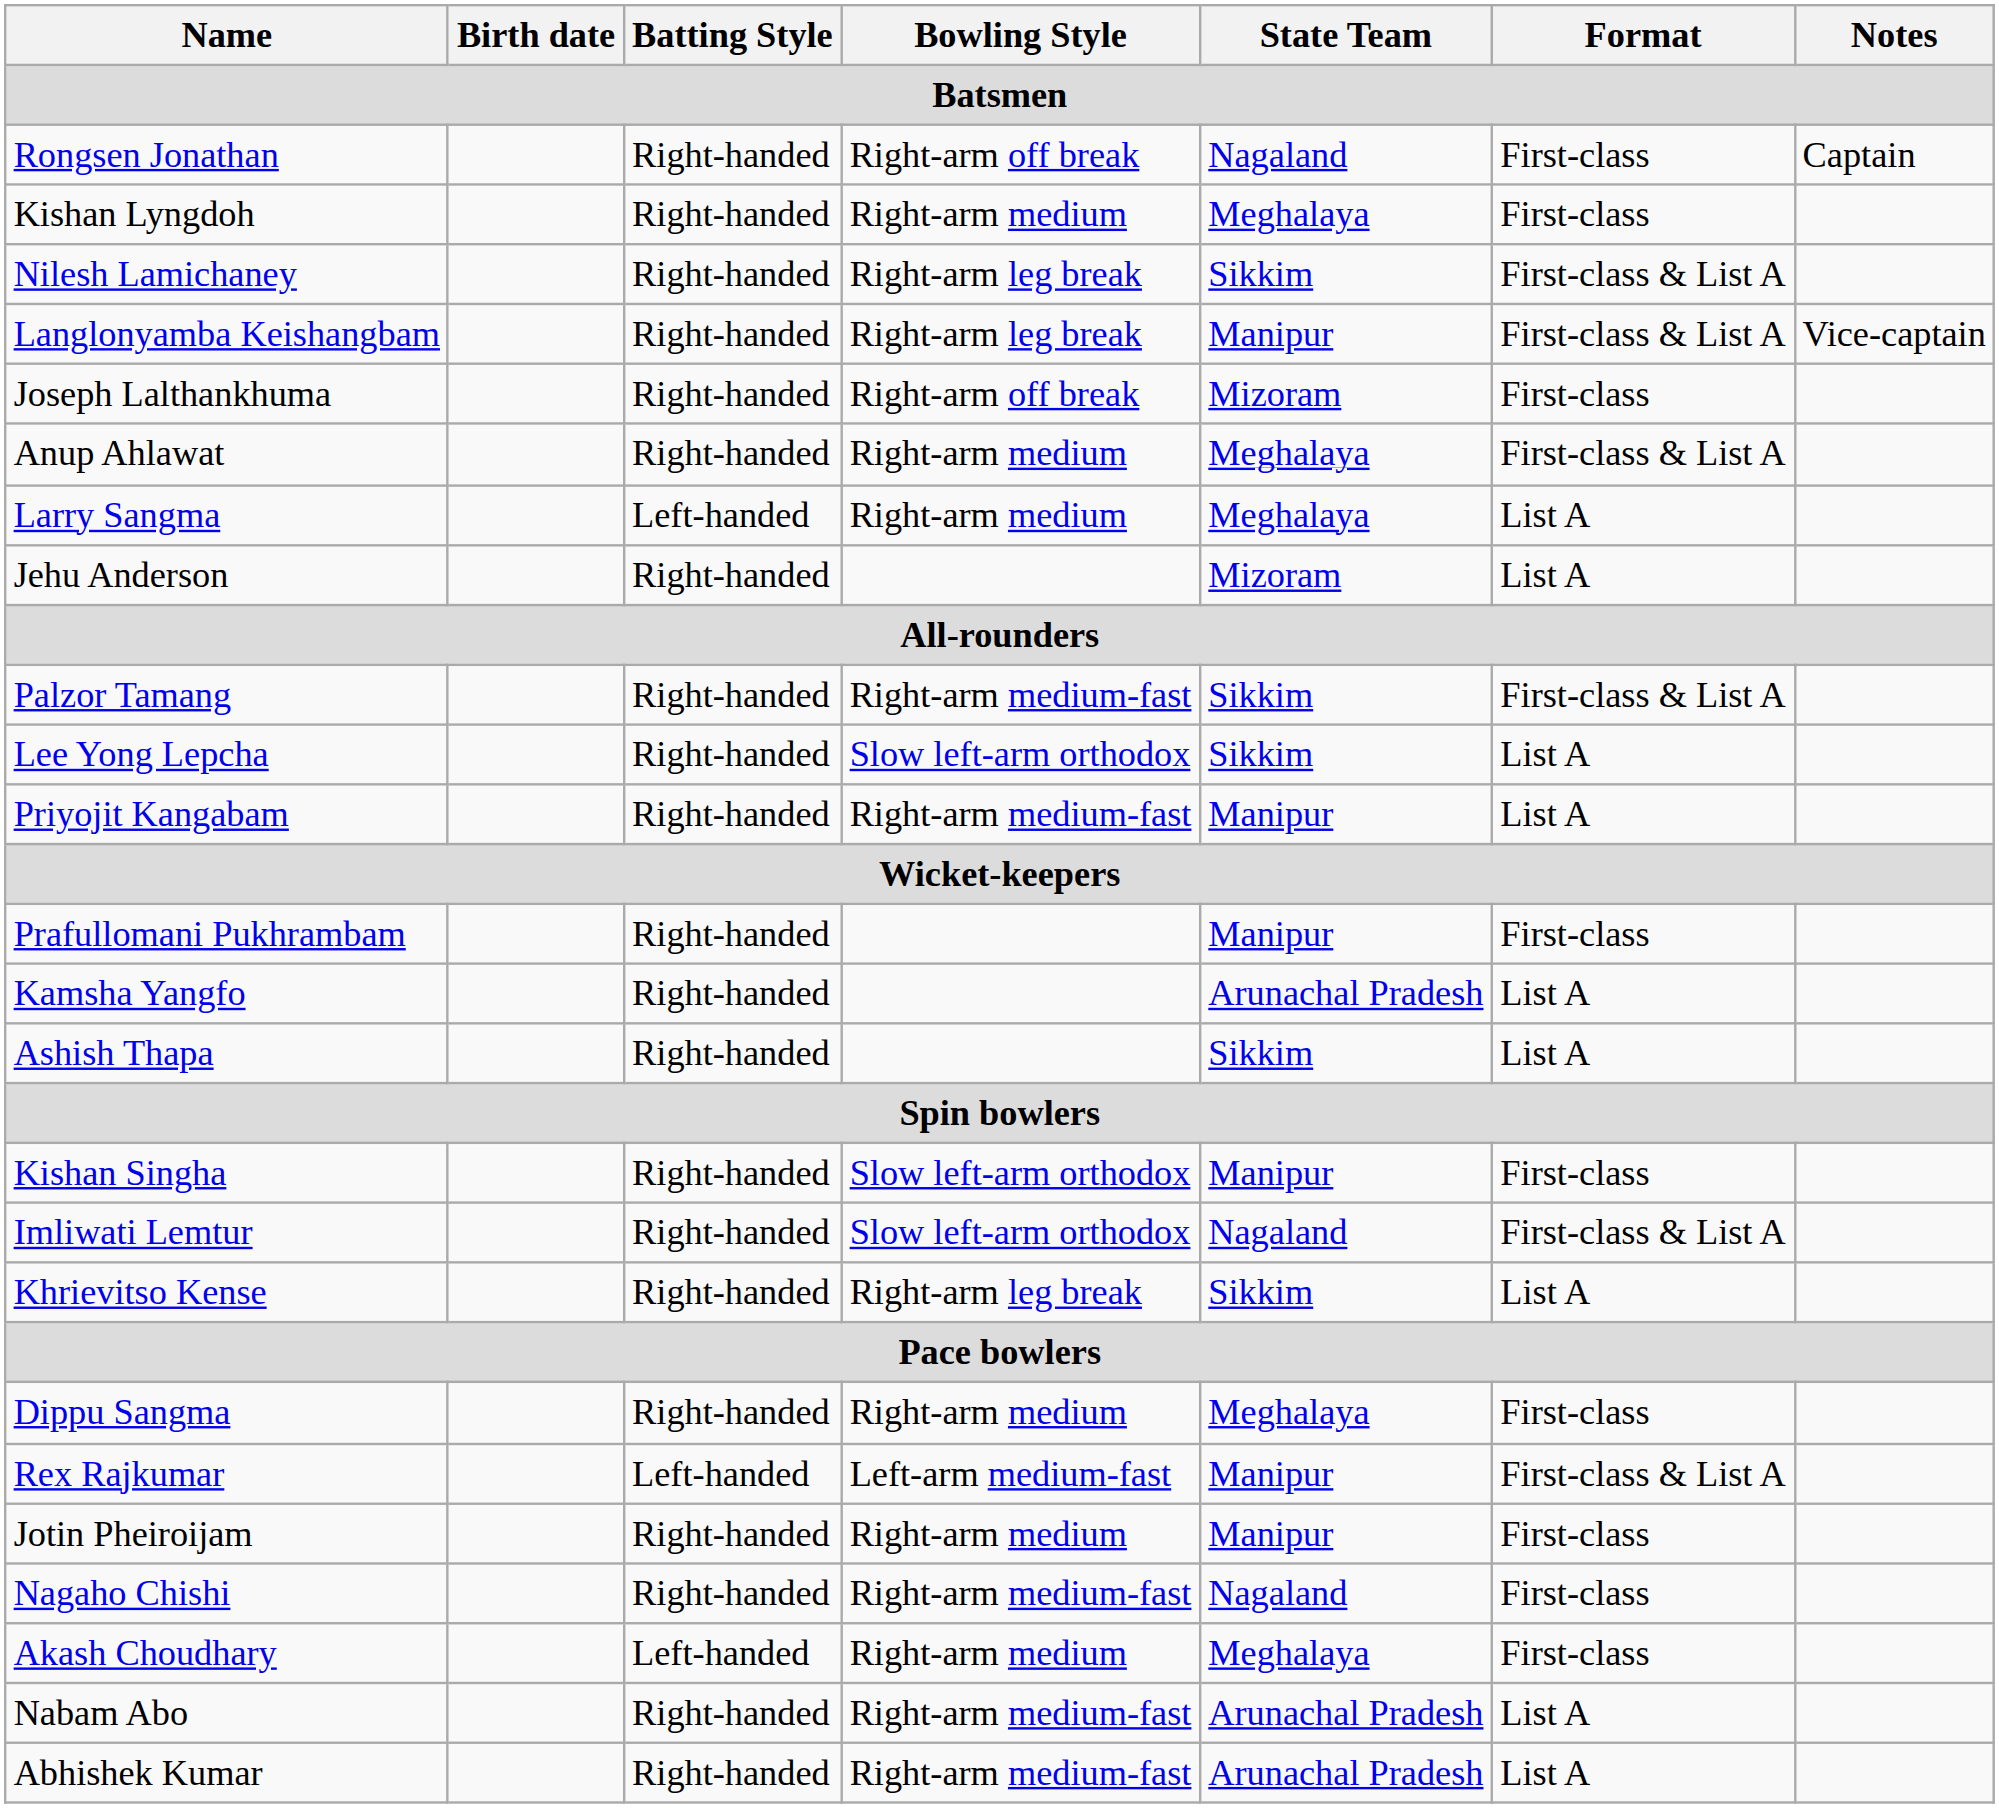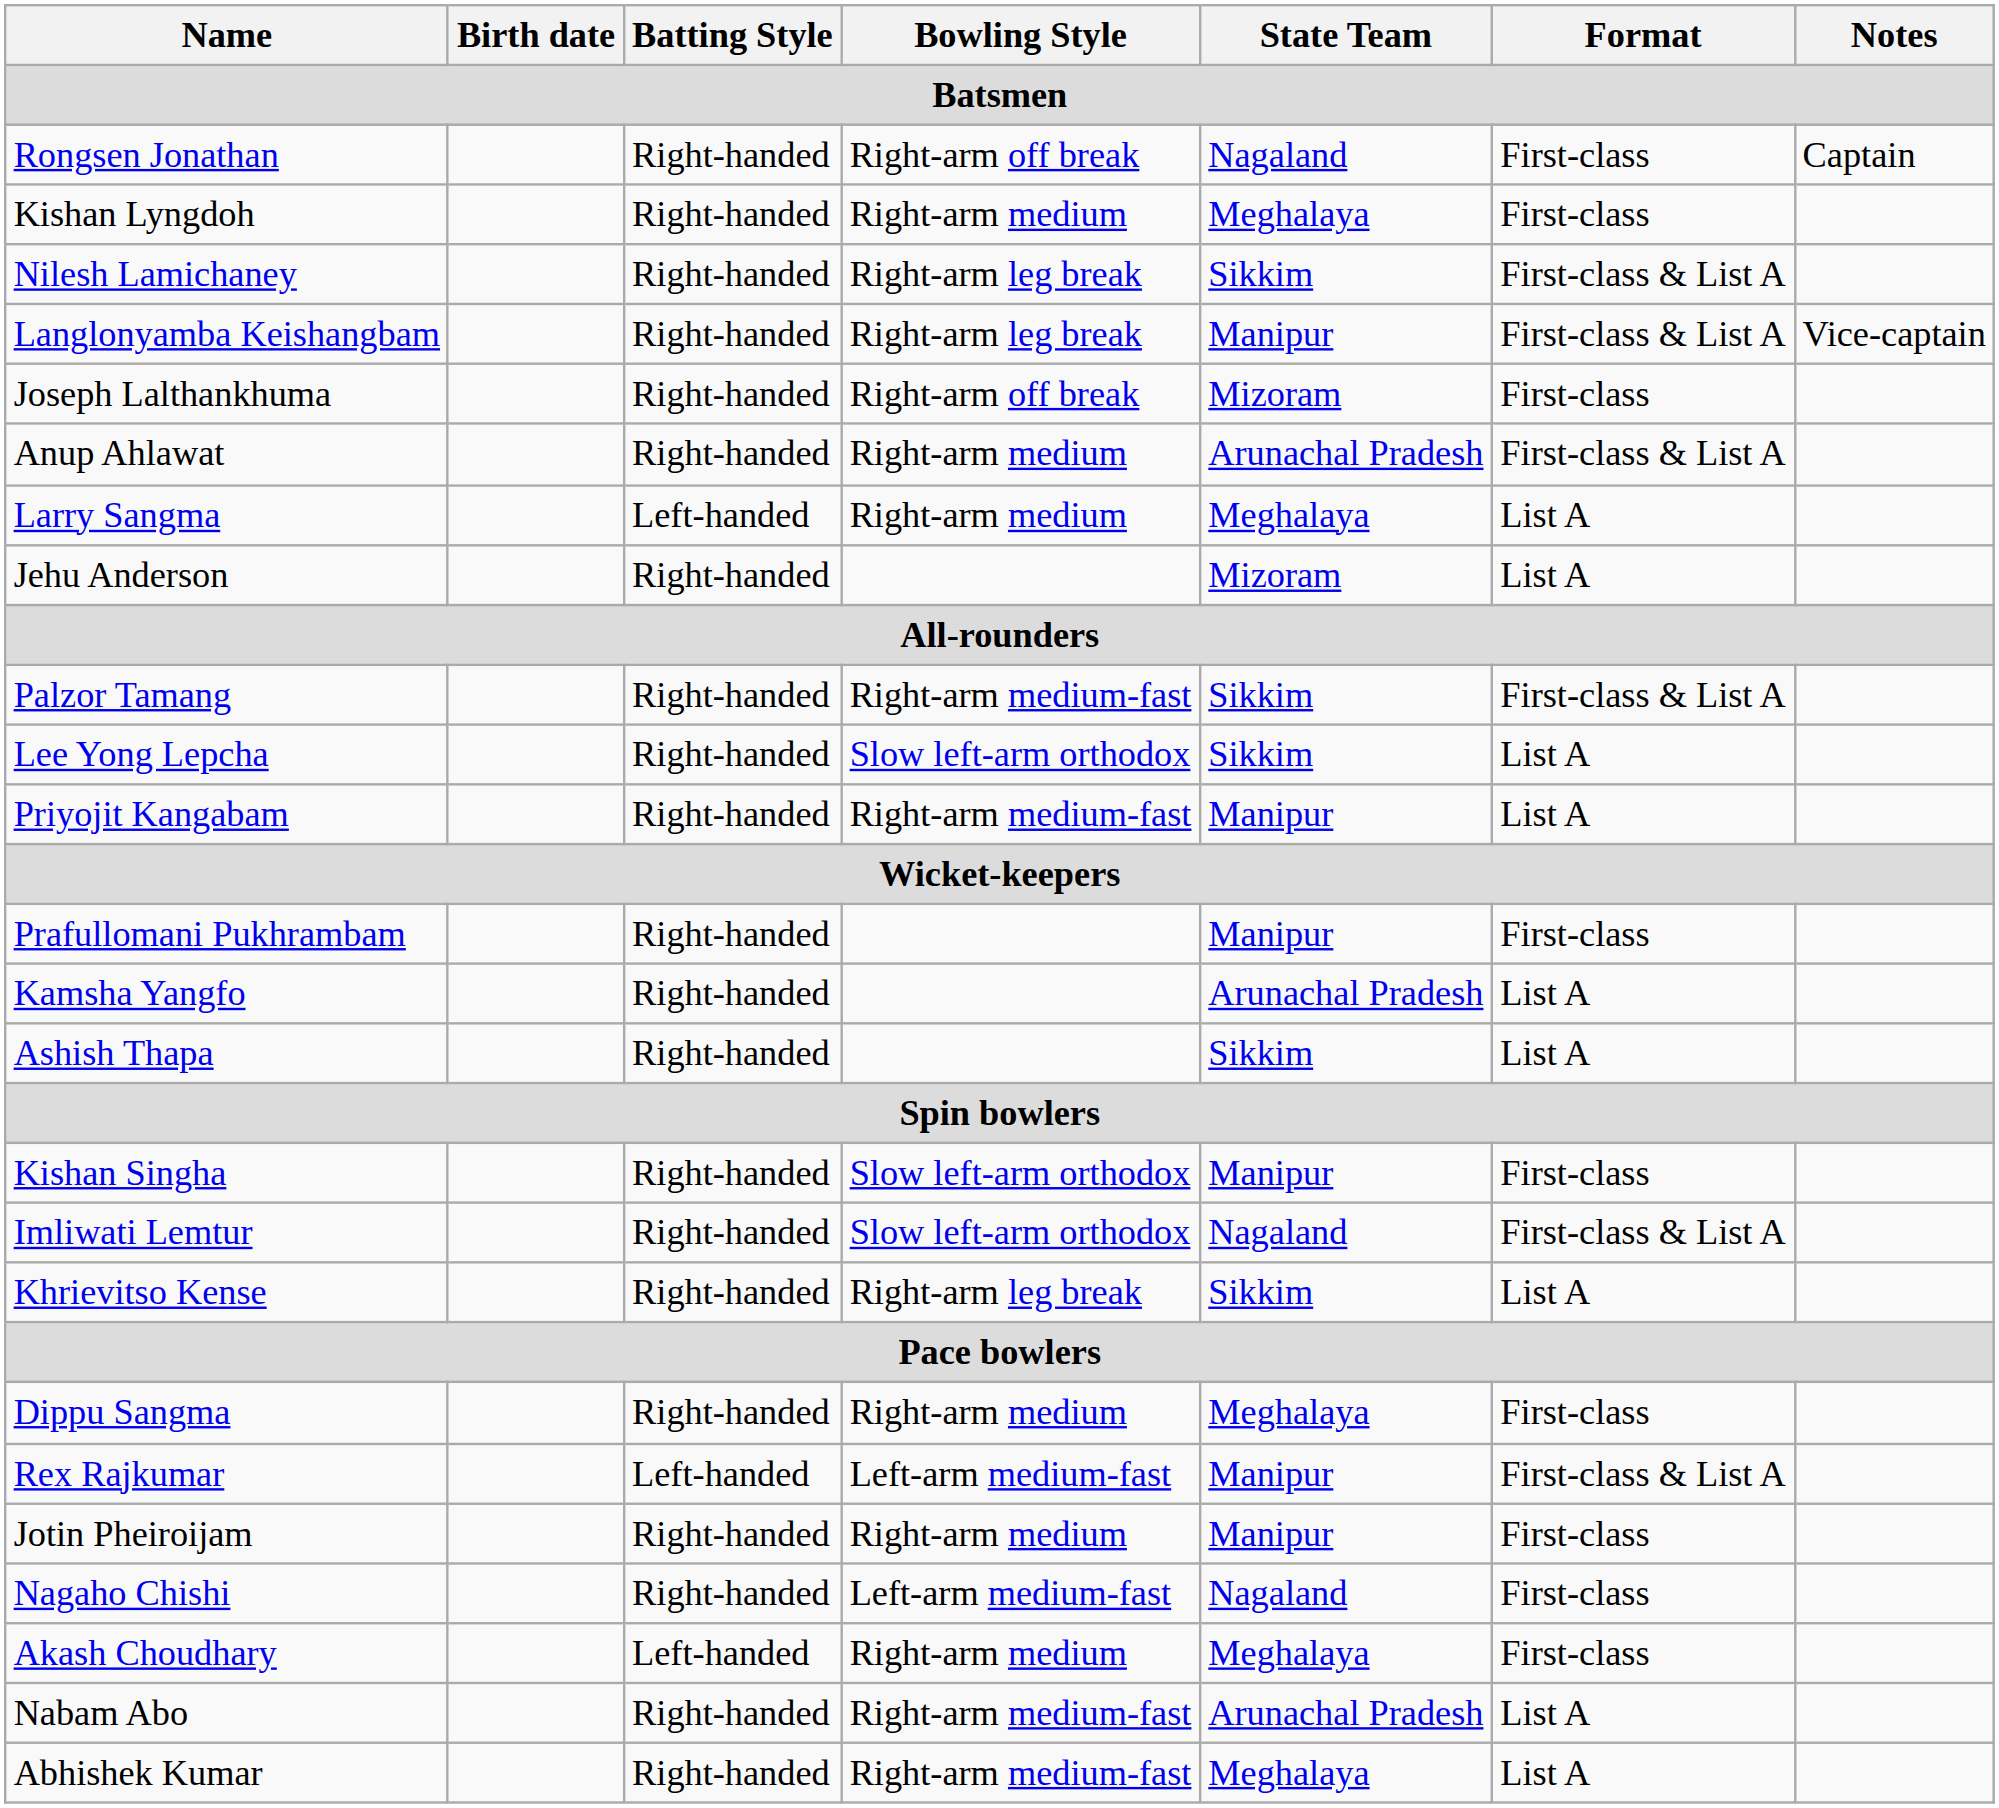 <table class="wikitable" style="font-size:95%;">
 <tr>
 <th>Name</th>
 <th>Birth date</th>
 <th>Batting Style</th>
 <th>Bowling Style</th>
 <th>State Team</th>
 <th>Format</th>
 <th>Notes</th>
 </tr>
 <tr>
 <th style="background: #DCDCDC" colspan="7" align="center">Batsmen</th>
 </tr>
 <tr>
 <td><a href='#'>Rongsen Jonathan</a></td>
 <td></td>
 <td>Right-handed</td>
 <td>Right-arm <a href='#'>off break</a></td>
 <td><a href='#'>Nagaland</a></td>
 <td>First-class</td>
 <td>Captain</td>
 </tr>
 <tr>
 <td>Kishan Lyngdoh</td>
 <td></td>
 <td>Right-handed</td>
 <td>Right-arm <a href='#'>medium</a></td>
 <td><a href='#'>Meghalaya</a></td>
 <td>First-class</td>
 <td></td>
 </tr>
 <tr>
 <td><a href='#'>Nilesh Lamichaney</a></td>
 <td></td>
 <td>Right-handed</td>
 <td>Right-arm <a href='#'>leg break</a></td>
 <td><a href='#'>Sikkim</a></td>
 <td>First-class & List A</td>
 <td></td>
 </tr>
 <tr>
 <td><a href='#'>Langlonyamba Keishangbam</a></td>
 <td></td>
 <td>Right-handed</td>
 <td>Right-arm <a href='#'>leg break</a></td>
 <td><a href='#'>Manipur</a></td>
 <td>First-class & List A</td>
 <td>Vice-captain</td>
 </tr>
 <tr>
 <td>Joseph Lalthankhuma</td>
 <td></td>
 <td>Right-handed</td>
 <td>Right-arm <a href='#'>off break</a></td>
 <td><a href='#'>Mizoram</a></td>
 <td>First-class</td>
 <td></td>
 </tr>
 <tr>
 <td>Anup Ahlawat</td>
 <td></td>
 <td>Right-handed</td>
 <td>Right-arm <a href='#'>medium</a></td>
-<td><a href='#'>Meghalaya</a></td>
+<td><a href='#'>Arunachal Pradesh</a></td>
 <td>First-class & List A</td>
 <td></td>
 </tr>
 <tr>
 <td><a href='#'>Larry Sangma</a></td>
 <td></td>
 <td>Left-handed</td>
 <td>Right-arm <a href='#'>medium</a></td>
 <td><a href='#'>Meghalaya</a></td>
 <td>List A</td>
 <td></td>
 </tr>
 <tr>
 <td>Jehu Anderson</td>
 <td></td>
 <td>Right-handed</td>
 <td></td>
 <td><a href='#'>Mizoram</a></td>
 <td>List A</td>
 <td></td>
 </tr>
 <tr>
 <th style="background: #DCDCDC" colspan="7" align="center">All-rounders</th>
 </tr>
 <tr>
 <td><a href='#'>Palzor Tamang</a></td>
 <td></td>
 <td>Right-handed</td>
 <td>Right-arm <a href='#'>medium-fast</a></td>
 <td><a href='#'>Sikkim</a></td>
 <td>First-class & List A</td>
 <td></td>
 </tr>
 <tr>
 <td><a href='#'>Lee Yong Lepcha</a></td>
 <td></td>
 <td>Right-handed</td>
 <td><a href='#'>Slow left-arm orthodox</a></td>
 <td><a href='#'>Sikkim</a></td>
 <td>List A</td>
 <td></td>
 </tr>
 <tr>
 <td><a href='#'>Priyojit Kangabam</a></td>
 <td></td>
 <td>Right-handed</td>
 <td>Right-arm <a href='#'>medium-fast</a></td>
 <td><a href='#'>Manipur</a></td>
 <td>List A</td>
 <td></td>
 </tr>
 <tr>
 <th style="background: #DCDCDC" colspan="7" align="center">Wicket-keepers</th>
 </tr>
 <tr>
 <td><a href='#'>Prafullomani Pukhrambam</a></td>
 <td></td>
 <td>Right-handed</td>
 <td></td>
 <td><a href='#'>Manipur</a></td>
 <td>First-class</td>
 <td></td>
 </tr>
 <tr>
 <td><a href='#'>Kamsha Yangfo</a></td>
 <td></td>
 <td>Right-handed</td>
 <td></td>
 <td><a href='#'>Arunachal Pradesh</a></td>
 <td>List A</td>
 <td></td>
 </tr>
 <tr>
 <td><a href='#'>Ashish Thapa</a></td>
 <td></td>
 <td>Right-handed</td>
 <td></td>
 <td><a href='#'>Sikkim</a></td>
 <td>List A</td>
 <td></td>
 </tr>
 <tr>
 <th style="background: #DCDCDC" colspan="7" align="center">Spin bowlers</th>
 </tr>
 <tr>
 <td><a href='#'>Kishan Singha</a></td>
 <td></td>
 <td>Right-handed</td>
 <td><a href='#'>Slow left-arm orthodox</a></td>
 <td><a href='#'>Manipur</a></td>
 <td>First-class</td>
 <td></td>
 </tr>
 <tr>
 <td><a href='#'>Imliwati Lemtur</a></td>
 <td></td>
 <td>Right-handed</td>
 <td><a href='#'>Slow left-arm orthodox</a></td>
 <td><a href='#'>Nagaland</a></td>
 <td>First-class & List A</td>
 <td></td>
 </tr>
 <tr>
 <td><a href='#'>Khrievitso Kense</a></td>
 <td></td>
 <td>Right-handed</td>
 <td>Right-arm <a href='#'>leg break</a></td>
 <td><a href='#'>Sikkim</a></td>
 <td>List A</td>
 <td></td>
 </tr>
 <tr>
 <th style="background: #DCDCDC" colspan="7" align="center">Pace bowlers</th>
 </tr>
 <tr>
 <td><a href='#'>Dippu Sangma</a></td>
 <td></td>
 <td>Right-handed</td>
 <td>Right-arm <a href='#'>medium</a></td>
 <td><a href='#'>Meghalaya</a></td>
 <td>First-class</td>
 <td></td>
 </tr>
 <tr>
 <td><a href='#'>Rex Rajkumar</a></td>
 <td></td>
 <td>Left-handed</td>
 <td>Left-arm <a href='#'>medium-fast</a></td>
 <td><a href='#'>Manipur</a></td>
 <td>First-class & List A</td>
 <td></td>
 </tr>
 <tr>
 <td>Jotin Pheiroijam</td>
 <td></td>
 <td>Right-handed</td>
 <td>Right-arm <a href='#'>medium</a></td>
 <td><a href='#'>Manipur</a></td>
 <td>First-class</td>
 <td></td>
 </tr>
 <tr>
 <td><a href='#'>Nagaho Chishi</a></td>
 <td></td>
 <td>Right-handed</td>
-<td>Right-arm <a href='#'>medium-fast</a></td>
+<td>Left-arm <a href='#'>medium-fast</a></td>
 <td><a href='#'>Nagaland</a></td>
 <td>First-class</td>
 <td></td>
 </tr>
 <tr>
 <td><a href='#'>Akash Choudhary</a></td>
 <td></td>
 <td>Left-handed</td>
 <td>Right-arm <a href='#'>medium</a></td>
 <td><a href='#'>Meghalaya</a></td>
 <td>First-class</td>
 <td></td>
 </tr>
 <tr>
 <td>Nabam Abo</td>
 <td></td>
 <td>Right-handed</td>
 <td>Right-arm <a href='#'>medium-fast</a></td>
 <td><a href='#'>Arunachal Pradesh</a></td>
 <td>List A</td>
 <td></td>
 </tr>
 <tr>
 <td>Abhishek Kumar</td>
 <td></td>
 <td>Right-handed</td>
 <td>Right-arm <a href='#'>medium-fast</a></td>
-<td><a href='#'>Arunachal Pradesh</a></td>
+<td><a href='#'>Meghalaya</a></td>
 <td>List A</td>
 <td></td>
 </tr>
 </table>
